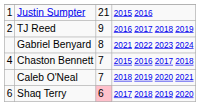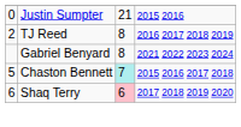 <table class="wikitable">
 <tr>
 </tr>
 <tr>
-<td>1</td>
+<td>0</td>
 <td><a href='#'>Justin Sumpter</a></td>
 <td>21</td>
 <td style="font-size:80%;"><a href='#'>2015</a> <a href='#'>2016</a></td>
 </tr>
 <tr>
 <td>2</td>
 <td>TJ Reed</td>
-<td>9</td>
+<td>8</td>
 <td style="font-size:80%;"><a href='#'>2016</a> <a href='#'>2017</a> <a href='#'>2018</a> <a href='#'>2019</a></td>
 </tr>
 <tr>
 <td></td>
 <td>Gabriel Benyard</td>
 <td>8</td>
 <td style="font-size:80%;"><a href='#'>2021</a> <a href='#'>2022</a> <a href='#'>2023</a> <a href='#'>2024</a></td>
 </tr>
 <tr>
-<td>4</td>
+<td>5</td>
 <td>Chaston Bennett</td>
-<td>7</td>
+<td style="background: paleturquoise;">7</td>
 <td style="font-size:80%;"><a href='#'>2015</a> <a href='#'>2016</a> <a href='#'>2017</a> <a href='#'>2018</a></td>
-</tr>
-<tr>
-<td></td>
-<td>Caleb O'Neal</td>
-<td>7</td>
-<td style="font-size:80%;"><a href='#'>2018</a> <a href='#'>2019</a> <a href='#'>2020</a> <a href='#'>2021</a></td>
 </tr>
 <tr>
 <td>6</td>
 <td>Shaq Terry</td>
 <td style="background: pink;">6</td>
 <td style="font-size:80%;"><a href='#'>2017</a> <a href='#'>2018</a> <a href='#'>2019</a> <a href='#'>2020</a></td>
 </tr>
 </table>
